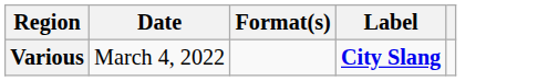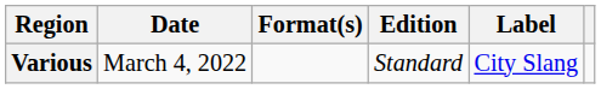 <table class="wikitable plainrowheaders">
 <tr>
 <th scope="col">Region</th>
 <th scope="col">Date</th>
 <th scope="col">Format(s)</th>
+<th scope="col">Edition</th>
 <th scope="col">Label</th>
 <th scope="col"></th>
 </tr>
 <tr>
 <th scope="row">Various</th>
 <td>March 4, 2022</td>
 <td></td>
-<td><strong><a href='#'>City Slang</a></strong></td>
+<td><em>Standard</em></td>
+<td><a href='#'>City Slang</a></td>
 <td align="center"></td>
 </tr>
 </table>
